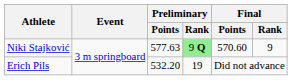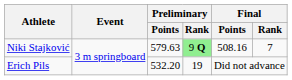 <table class=wikitable style="font-size:90%">
 <tr>
 <th rowspan="2">Athlete</th>
 <th rowspan="2">Event</th>
 <th colspan="2">Preliminary</th>
 <th colspan="2">Final</th>
 </tr>
 <tr style="font-size:95%">
 <th>Points</th>
 <th>Rank</th>
 <th>Points</th>
 <th>Rank</th>
 </tr>
 <tr align=center>
 <td align=left><a href='#'>Niki Stajković</a></td>
 <td align=left rowspan=2><a href='#'>3 m springboard</a></td>
-<td>577.63</td>
+<td>579.63</td>
 <td style="background: lightgreen;">9 <strong>Q</strong></td>
-<td>570.60</td>
-<td>9</td>
+<td>508.16</td>
+<td>7</td>
 </tr>
 <tr align=center>
 <td align=left><a href='#'>Erich Pils</a></td>
 <td>532.20</td>
 <td>19</td>
 <td colspan=2>Did not advance</td>
 </tr>
 </table>
